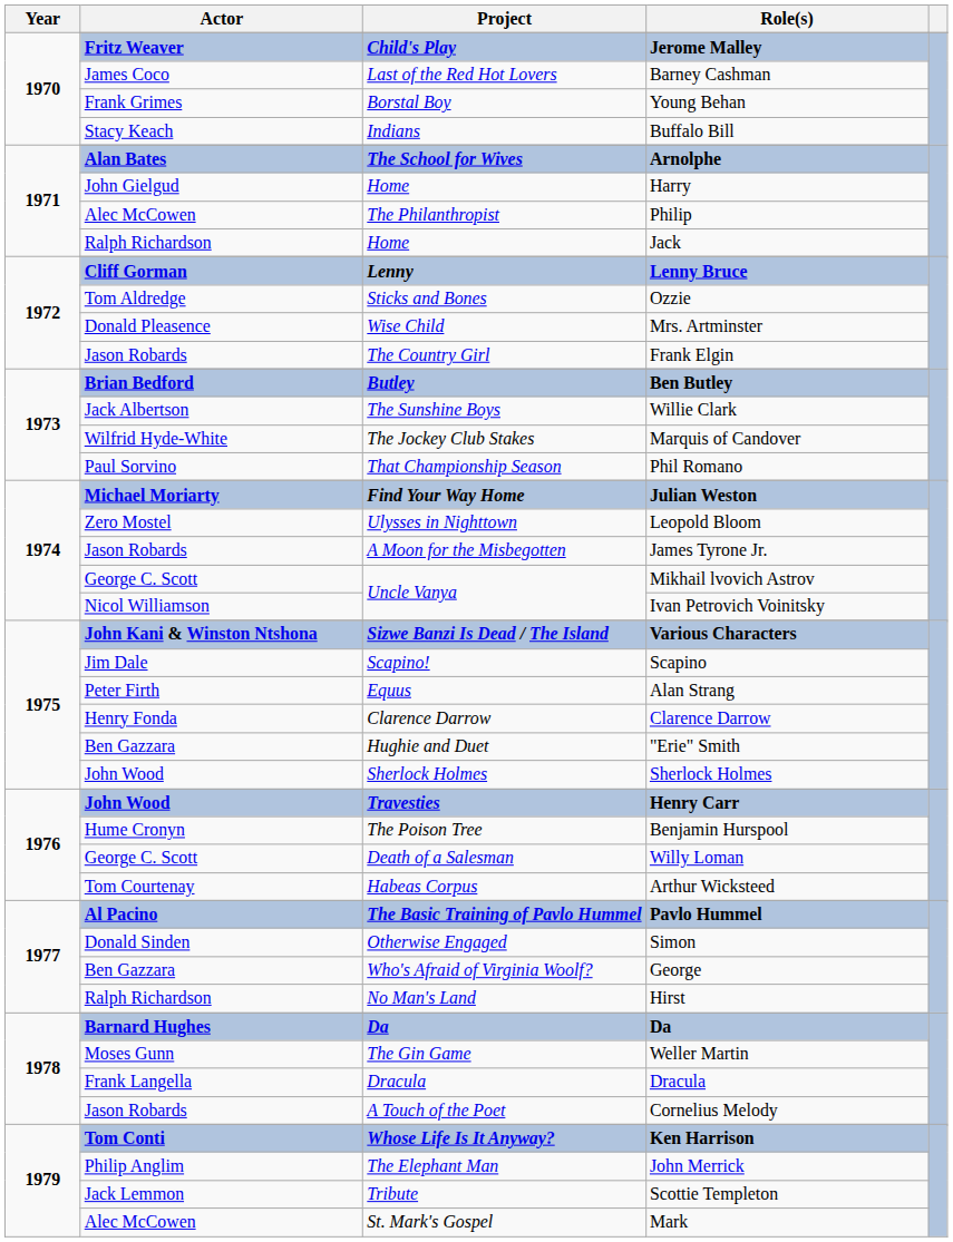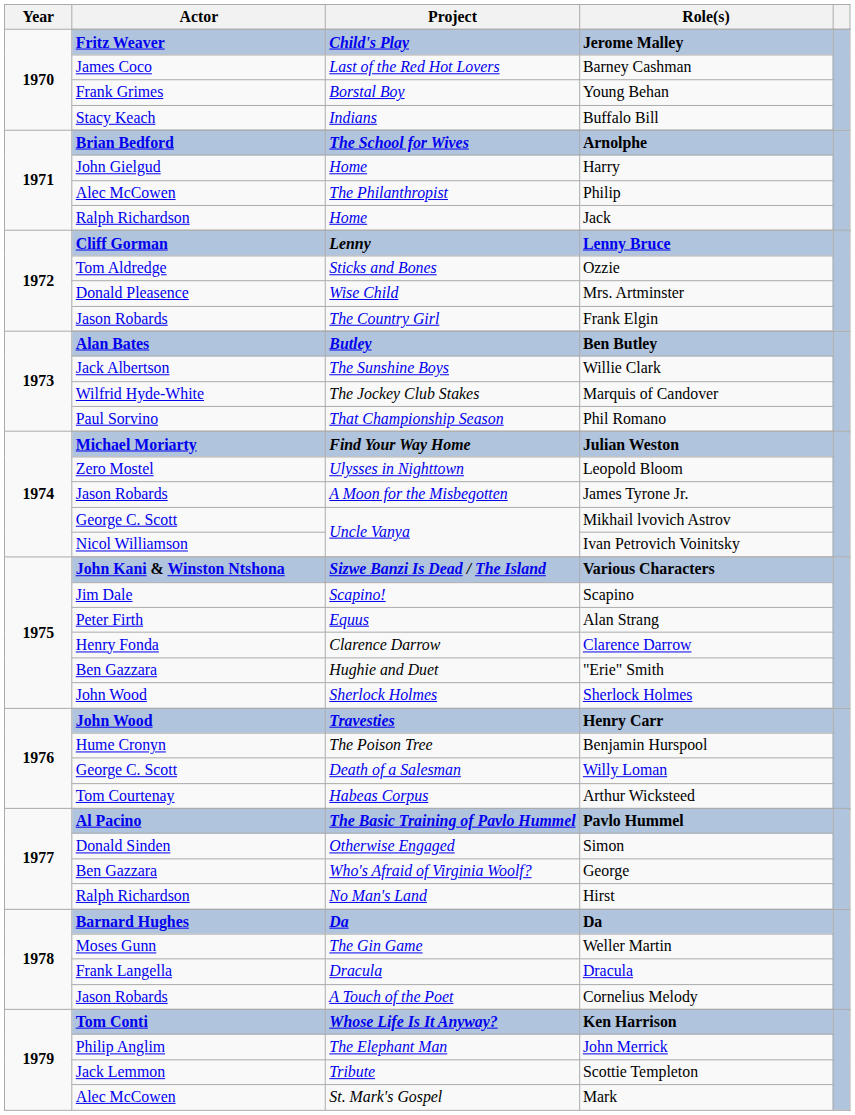 <table class="wikitable sortable">
 <tr>
 <th scope="col" style="width:8%;">Year</th>
 <th scope="col" style="width:30%;">Actor</th>
 <th scope="col" style="width:30%;">Project</th>
 <th scope="col" style="width:30%;">Role(s)</th>
 <th scope="col" style="width:2%;" class="unsortable"></th>
 </tr>
 <tr>
 <td rowspan="5" align="center"><strong>1970</strong> <br> </td>
 </tr>
 <tr style="background:#B0C4DE">
 <td><strong><a href='#'>Fritz Weaver</a></strong></td>
 <td><strong><em><a href='#'>Child's Play</a></em></strong></td>
 <td><strong>Jerome Malley</strong></td>
 <td rowspan="5" align="center"></td>
 </tr>
 <tr>
 <td><a href='#'>James Coco</a></td>
 <td><em><a href='#'>Last of the Red Hot Lovers</a></em></td>
 <td>Barney Cashman</td>
 </tr>
 <tr>
 <td><a href='#'>Frank Grimes</a></td>
 <td><em><a href='#'>Borstal Boy</a></em></td>
 <td>Young Behan</td>
 </tr>
 <tr>
 <td><a href='#'>Stacy Keach</a></td>
 <td><em><a href='#'>Indians</a></em></td>
 <td>Buffalo Bill</td>
 </tr>
 <tr>
 <td rowspan="5" align="center"><strong>1971</strong> <br> </td>
 </tr>
 <tr style="background:#B0C4DE">
-<td><strong><a href='#'>Alan Bates</a></strong></td>
+<td><strong><a href='#'>Brian Bedford</a></strong></td>
 <td><strong><em><a href='#'>The School for Wives</a></em></strong></td>
 <td><strong>Arnolphe</strong></td>
 <td rowspan="5" align="center"></td>
 </tr>
 <tr>
 <td><a href='#'>John Gielgud</a></td>
 <td><em><a href='#'>Home</a></em></td>
 <td>Harry</td>
 </tr>
 <tr>
 <td><a href='#'>Alec McCowen</a></td>
 <td><em><a href='#'>The Philanthropist</a></em></td>
 <td>Philip</td>
 </tr>
 <tr>
 <td><a href='#'>Ralph Richardson</a></td>
 <td><em><a href='#'>Home</a></em></td>
 <td>Jack</td>
 </tr>
 <tr>
 <td rowspan="5" align="center"><strong>1972</strong> <br> </td>
 </tr>
 <tr style="background:#B0C4DE">
 <td><strong><a href='#'>Cliff Gorman</a></strong></td>
 <td><strong><em>Lenny</em></strong></td>
 <td><strong><a href='#'>Lenny Bruce</a></strong></td>
 <td rowspan="5" align="center"></td>
 </tr>
 <tr>
 <td><a href='#'>Tom Aldredge</a></td>
 <td><em><a href='#'>Sticks and Bones</a></em></td>
 <td>Ozzie</td>
 </tr>
 <tr>
 <td><a href='#'>Donald Pleasence</a></td>
 <td><em><a href='#'>Wise Child</a></em></td>
 <td>Mrs. Artminster</td>
 </tr>
 <tr>
 <td><a href='#'>Jason Robards</a></td>
 <td><em><a href='#'>The Country Girl</a></em></td>
 <td>Frank Elgin</td>
 </tr>
 <tr>
 <td rowspan="5" align="center"><strong>1973</strong> <br> </td>
 </tr>
 <tr style="background:#B0C4DE">
-<td><strong><a href='#'>Brian Bedford</a></strong></td>
+<td><strong><a href='#'>Alan Bates</a></strong></td>
 <td><strong><em><a href='#'>Butley</a></em></strong></td>
 <td><strong>Ben Butley</strong></td>
 <td rowspan="5" align="center"></td>
 </tr>
 <tr>
 <td><a href='#'>Jack Albertson</a></td>
 <td><em><a href='#'>The Sunshine Boys</a></em></td>
 <td>Willie Clark</td>
 </tr>
 <tr>
 <td><a href='#'>Wilfrid Hyde-White</a></td>
 <td><em>The Jockey Club Stakes</em></td>
 <td>Marquis of Candover</td>
 </tr>
 <tr>
 <td><a href='#'>Paul Sorvino</a></td>
 <td><em><a href='#'>That Championship Season</a></em></td>
 <td>Phil Romano</td>
 </tr>
 <tr>
 <td rowspan="6" align="center"><strong>1974</strong> <br> </td>
 </tr>
 <tr style="background:#B0C4DE">
 <td><strong><a href='#'>Michael Moriarty</a></strong></td>
 <td><strong><em>Find Your Way Home</em></strong></td>
 <td><strong>Julian Weston</strong></td>
 <td rowspan="6" align="center"></td>
 </tr>
 <tr>
 <td><a href='#'>Zero Mostel</a></td>
 <td><em><a href='#'>Ulysses in Nighttown</a></em></td>
 <td>Leopold Bloom</td>
 </tr>
 <tr>
 <td><a href='#'>Jason Robards</a></td>
 <td><em><a href='#'>A Moon for the Misbegotten</a></em></td>
 <td>James Tyrone Jr.</td>
 </tr>
 <tr>
 <td><a href='#'>George C. Scott</a></td>
 <td rowspan="2"><em><a href='#'>Uncle Vanya</a></em></td>
 <td>Mikhail lvovich Astrov</td>
 </tr>
 <tr>
 <td><a href='#'>Nicol Williamson</a></td>
 <td>Ivan Petrovich Voinitsky</td>
 </tr>
 <tr>
 <td rowspan="7" align="center"><strong>1975</strong> <br> </td>
 </tr>
 <tr style="background:#B0C4DE">
 <td><strong><a href='#'>John Kani</a> & <a href='#'>Winston Ntshona</a></strong></td>
 <td><strong><em><a href='#'>Sizwe Banzi Is Dead</a><em> / </em><a href='#'>The Island</a></em></strong></td>
 <td><strong>Various Characters</strong></td>
 <td rowspan="7" align="center"></td>
 </tr>
 <tr>
 <td><a href='#'>Jim Dale</a></td>
 <td><em><a href='#'>Scapino!</a></em></td>
 <td>Scapino</td>
 </tr>
 <tr>
 <td><a href='#'>Peter Firth</a></td>
 <td><em><a href='#'>Equus</a></em></td>
 <td>Alan Strang</td>
 </tr>
 <tr>
 <td><a href='#'>Henry Fonda</a></td>
 <td><em>Clarence Darrow</em></td>
 <td><a href='#'>Clarence Darrow</a></td>
 </tr>
 <tr>
 <td><a href='#'>Ben Gazzara</a></td>
 <td><em>Hughie and Duet</em></td>
 <td>"Erie" Smith</td>
 </tr>
 <tr>
 <td><a href='#'>John Wood</a></td>
 <td><em><a href='#'>Sherlock Holmes</a></em></td>
 <td><a href='#'>Sherlock Holmes</a></td>
 </tr>
 <tr>
 <td rowspan="5" align="center"><strong>1976</strong> <br> </td>
 </tr>
 <tr style="background:#B0C4DE">
 <td><strong><a href='#'>John Wood</a></strong></td>
 <td><strong><em><a href='#'>Travesties</a></em></strong></td>
 <td><strong>Henry Carr</strong></td>
 <td rowspan="5" align="center"></td>
 </tr>
 <tr>
 <td><a href='#'>Hume Cronyn</a></td>
 <td><em>The Poison Tree</em></td>
 <td>Benjamin Hurspool</td>
 </tr>
 <tr>
 <td><a href='#'>George C. Scott</a></td>
 <td><em><a href='#'>Death of a Salesman</a></em></td>
 <td><a href='#'>Willy Loman</a></td>
 </tr>
 <tr>
 <td><a href='#'>Tom Courtenay</a></td>
 <td><em><a href='#'>Habeas Corpus</a></em></td>
 <td>Arthur Wicksteed</td>
 </tr>
 <tr>
 <td rowspan="5" align="center"><strong>1977</strong> <br> </td>
 </tr>
 <tr style="background:#B0C4DE">
 <td><strong><a href='#'>Al Pacino</a></strong></td>
 <td><strong><em><a href='#'>The Basic Training of Pavlo Hummel</a></em></strong></td>
 <td><strong>Pavlo Hummel</strong></td>
 <td rowspan="5" align="center"></td>
 </tr>
 <tr>
 <td><a href='#'>Donald Sinden</a></td>
 <td><em><a href='#'>Otherwise Engaged</a></em></td>
 <td>Simon</td>
 </tr>
 <tr>
 <td><a href='#'>Ben Gazzara</a></td>
 <td><em><a href='#'>Who's Afraid of Virginia Woolf?</a></em></td>
 <td>George</td>
 </tr>
 <tr>
 <td><a href='#'>Ralph Richardson</a></td>
 <td><em><a href='#'>No Man's Land</a></em></td>
 <td>Hirst</td>
 </tr>
 <tr>
 <td rowspan="5" align="center"><strong>1978</strong> <br> </td>
 </tr>
 <tr style="background:#B0C4DE">
 <td><strong><a href='#'>Barnard Hughes</a></strong></td>
 <td><strong><em><a href='#'>Da</a></em></strong></td>
 <td><strong>Da</strong></td>
 <td rowspan="5" align="center"></td>
 </tr>
 <tr>
 <td><a href='#'>Moses Gunn</a></td>
 <td><em><a href='#'>The Gin Game</a></em></td>
 <td>Weller Martin</td>
 </tr>
 <tr>
 <td><a href='#'>Frank Langella</a></td>
 <td><em><a href='#'>Dracula</a></em></td>
 <td><a href='#'>Dracula</a></td>
 </tr>
 <tr>
 <td><a href='#'>Jason Robards</a></td>
 <td><em><a href='#'>A Touch of the Poet</a></em></td>
 <td>Cornelius Melody</td>
 </tr>
 <tr>
 <td rowspan="5" align="center"><strong>1979</strong> <br> </td>
 </tr>
 <tr style="background:#B0C4DE">
 <td><strong><a href='#'>Tom Conti</a></strong></td>
 <td><strong><em><a href='#'>Whose Life Is It Anyway?</a></em></strong></td>
 <td><strong>Ken Harrison</strong></td>
 <td rowspan="5" align="center"></td>
 </tr>
 <tr>
 <td><a href='#'>Philip Anglim</a></td>
 <td><em><a href='#'>The Elephant Man</a></em></td>
 <td><a href='#'>John Merrick</a></td>
 </tr>
 <tr>
 <td><a href='#'>Jack Lemmon</a></td>
 <td><em><a href='#'>Tribute</a></em></td>
 <td>Scottie Templeton</td>
 </tr>
 <tr>
 <td><a href='#'>Alec McCowen</a></td>
 <td><em>St. Mark's Gospel</em></td>
 <td>Mark</td>
 </tr>
 </table>
